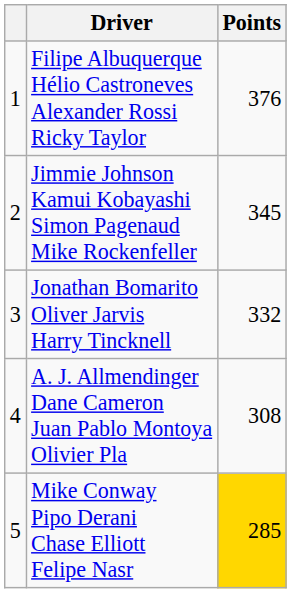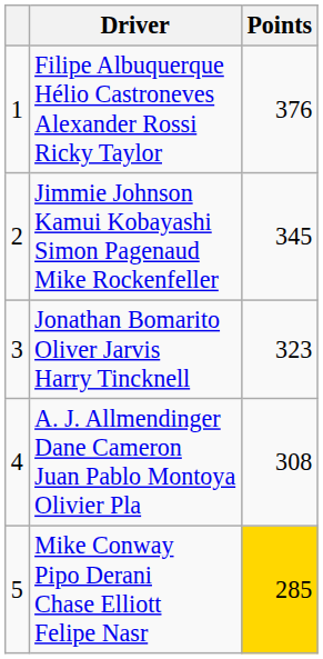 <table class="wikitable" style="font-size: 95%;">
 <tr>
 <th scope="col"></th>
 <th scope="col">Driver</th>
 <th scope="col">Points</th>
 </tr>
 <tr>
 <td align=center>1</td>
 <td> <a href='#'>Filipe Albuquerque</a><br> <a href='#'>Hélio Castroneves</a><br> <a href='#'>Alexander Rossi</a><br> <a href='#'>Ricky Taylor</a></td>
 <td align=right>376</td>
 </tr>
 <tr>
 <td align=center>2</td>
 <td> <a href='#'>Jimmie Johnson</a><br> <a href='#'>Kamui Kobayashi</a><br> <a href='#'>Simon Pagenaud</a><br> <a href='#'>Mike Rockenfeller</a></td>
 <td align=right>345</td>
 </tr>
 <tr>
 <td align=center>3</td>
 <td> <a href='#'>Jonathan Bomarito</a><br> <a href='#'>Oliver Jarvis</a><br> <a href='#'>Harry Tincknell</a></td>
-<td align=right>332</td>
+<td align=right>323</td>
 </tr>
 <tr>
 <td align=center>4</td>
 <td> <a href='#'>A. J. Allmendinger</a><br> <a href='#'>Dane Cameron</a><br> <a href='#'>Juan Pablo Montoya</a><br> <a href='#'>Olivier Pla</a></td>
 <td align=right>308</td>
 </tr>
 <tr>
 <td align=center>5</td>
 <td> <a href='#'>Mike Conway</a><br> <a href='#'>Pipo Derani</a><br> <a href='#'>Chase Elliott</a><br> <a href='#'>Felipe Nasr</a></td>
 <td align=right style="background: gold;">285</td>
 </tr>
 </table>
